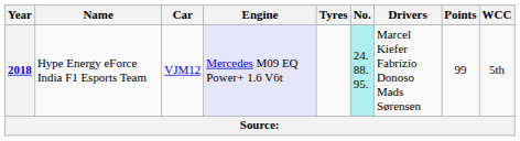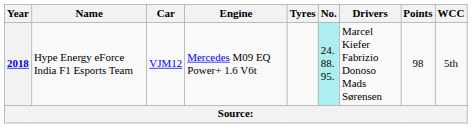 <table class="wikitable" style="font-size: 90%;">
 <tr>
 <th>Year</th>
 <th>Name</th>
 <th>Car</th>
 <th>Engine</th>
 <th>Tyres</th>
 <th>No.</th>
 <th>Drivers</th>
 <th>Points</th>
 <th>WCC</th>
 </tr>
 <tr>
 <th><a href='#'>2018</a></th>
 <td> Hype Energy eForce India F1 Esports Team</td>
 <td align="left"><a href='#'>VJM12</a></td>
-<td align="left" style="background: lavender;"><a href='#'>Mercedes</a> M09 EQ Power+ 1.6 V6t</td>
+<td align="left"><a href='#'>Mercedes</a> M09 EQ Power+ 1.6 V6t</td>
 <td align="center"></td>
 <td style="background: paleturquoise;">24.<br>88.<br>95.</td>
 <td>  Marcel Kiefer<br> Fabrizio Donoso<br>  Mads Sørensen</td>
-<td align="center" style="background: #;">99</td>
+<td align="center" style="background: #;">98</td>
 <td align="center" style="background: #;">5th</td>
 </tr>
 <tr>
 <th colspan="9">Source:</th>
 </tr>
 </table>
